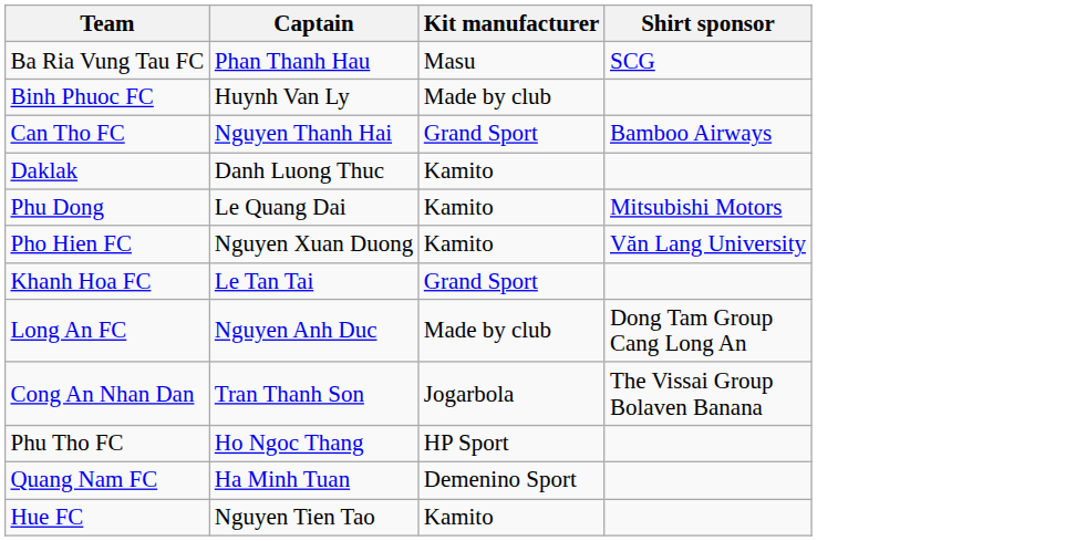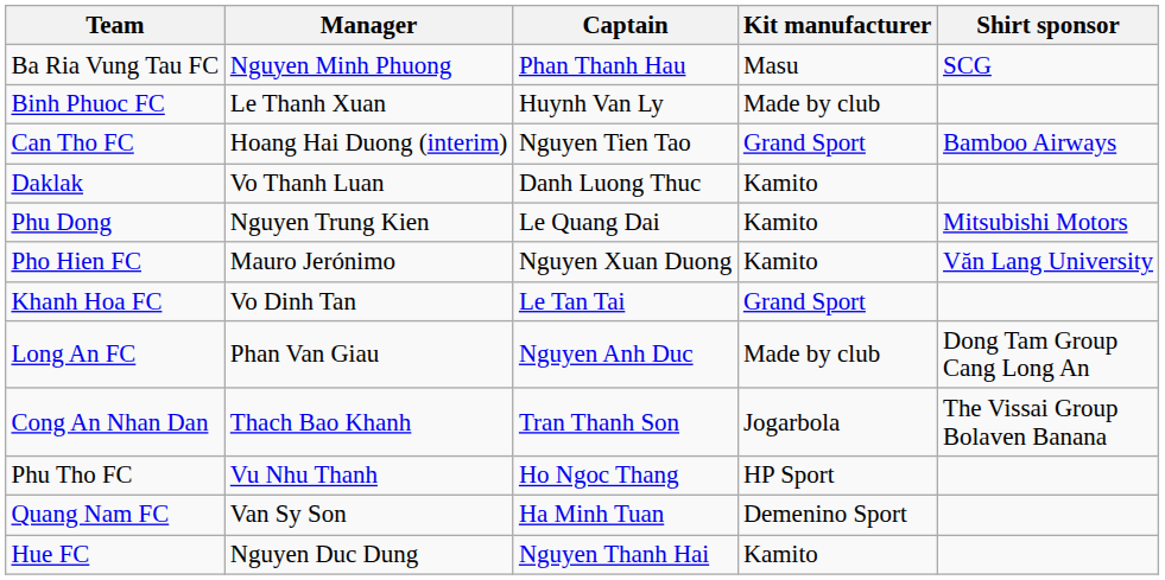 <table class="wikitable sortable">
 <tr>
 <th>Team</th>
+<th>Manager</th>
 <th>Captain</th>
 <th>Kit manufacturer</th>
 <th>Shirt sponsor</th>
 </tr>
 <tr>
 <td>Ba Ria Vung Tau FC</td>
+<td> <a href='#'>Nguyen Minh Phuong</a></td>
 <td> <a href='#'>Phan Thanh Hau</a></td>
 <td> Masu</td>
 <td> <a href='#'>SCG</a></td>
 </tr>
 <tr>
 <td><a href='#'>Binh Phuoc FC</a></td>
+<td> Le Thanh Xuan</td>
 <td> Huynh Van Ly</td>
 <td>Made by club</td>
 <td></td>
 </tr>
 <tr>
 <td><a href='#'>Can Tho FC</a></td>
-<td> <a href='#'>Nguyen Thanh Hai</a></td>
+<td> Hoang Hai Duong (<a href='#'>interim</a>)</td>
+<td> Nguyen Tien Tao</td>
 <td> <a href='#'>Grand Sport</a></td>
 <td> <a href='#'>Bamboo Airways</a></td>
 </tr>
 <tr>
 <td><a href='#'>Daklak</a></td>
+<td> Vo Thanh Luan</td>
 <td> Danh Luong Thuc</td>
 <td> Kamito</td>
 <td></td>
 </tr>
 <tr>
 <td><a href='#'>Phu Dong</a></td>
+<td> Nguyen Trung Kien</td>
 <td> Le Quang Dai</td>
 <td> Kamito</td>
 <td> <a href='#'>Mitsubishi Motors</a></td>
 </tr>
 <tr>
 <td><a href='#'>Pho Hien FC</a></td>
+<td> Mauro Jerónimo</td>
 <td> Nguyen Xuan Duong</td>
 <td> Kamito</td>
 <td> <a href='#'>Văn Lang University</a></td>
 </tr>
 <tr>
 <td><a href='#'>Khanh Hoa FC</a></td>
+<td> Vo Dinh Tan</td>
 <td> <a href='#'>Le Tan Tai</a></td>
 <td> <a href='#'>Grand Sport</a></td>
 <td></td>
 </tr>
 <tr>
 <td><a href='#'>Long An FC</a></td>
+<td> Phan Van Giau</td>
 <td> <a href='#'>Nguyen Anh Duc</a></td>
 <td>Made by club</td>
 <td> Dong Tam Group <br>  Cang Long An</td>
 </tr>
 <tr>
 <td><a href='#'>Cong An Nhan Dan</a></td>
+<td> <a href='#'>Thach Bao Khanh</a></td>
 <td> <a href='#'>Tran Thanh Son</a></td>
 <td> Jogarbola</td>
 <td> The Vissai Group <br>  Bolaven Banana</td>
 </tr>
 <tr>
 <td>Phu Tho FC</td>
+<td> <a href='#'>Vu Nhu Thanh</a></td>
 <td> <a href='#'>Ho Ngoc Thang</a></td>
 <td> HP Sport</td>
 <td></td>
 </tr>
 <tr>
 <td><a href='#'>Quang Nam FC</a></td>
+<td> Van Sy Son</td>
 <td> <a href='#'>Ha Minh Tuan</a></td>
 <td> Demenino Sport</td>
 <td></td>
 </tr>
 <tr>
 <td><a href='#'>Hue FC</a></td>
-<td> Nguyen Tien Tao</td>
+<td> Nguyen Duc Dung</td>
+<td> <a href='#'>Nguyen Thanh Hai</a></td>
 <td> Kamito</td>
 <td></td>
 </tr>
 </table>
